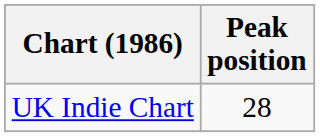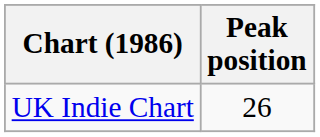 <table class="wikitable">
 <tr>
 <th scope="col">Chart (1986)</th>
 <th scope="col">Peak<br>position</th>
 </tr>
 <tr>
 <td><a href='#'>UK Indie Chart</a></td>
-<td style="text-align:center;">28</td>
+<td style="text-align:center;">26</td>
 </tr>
 </table>
